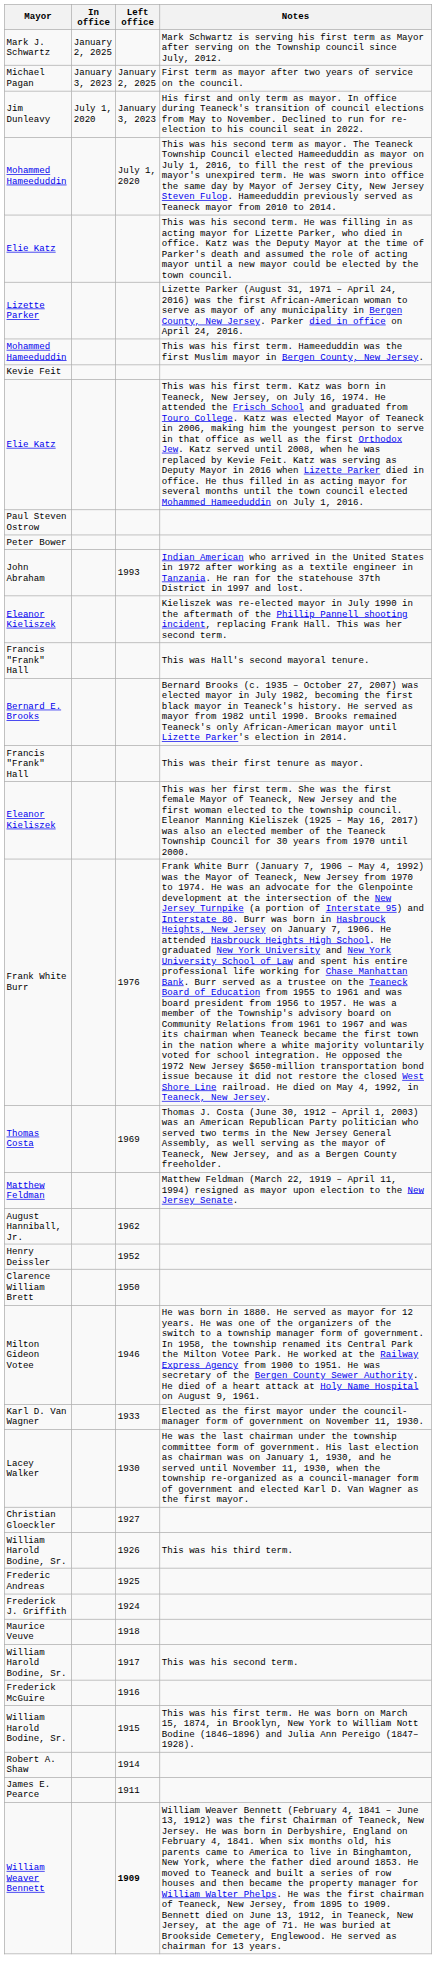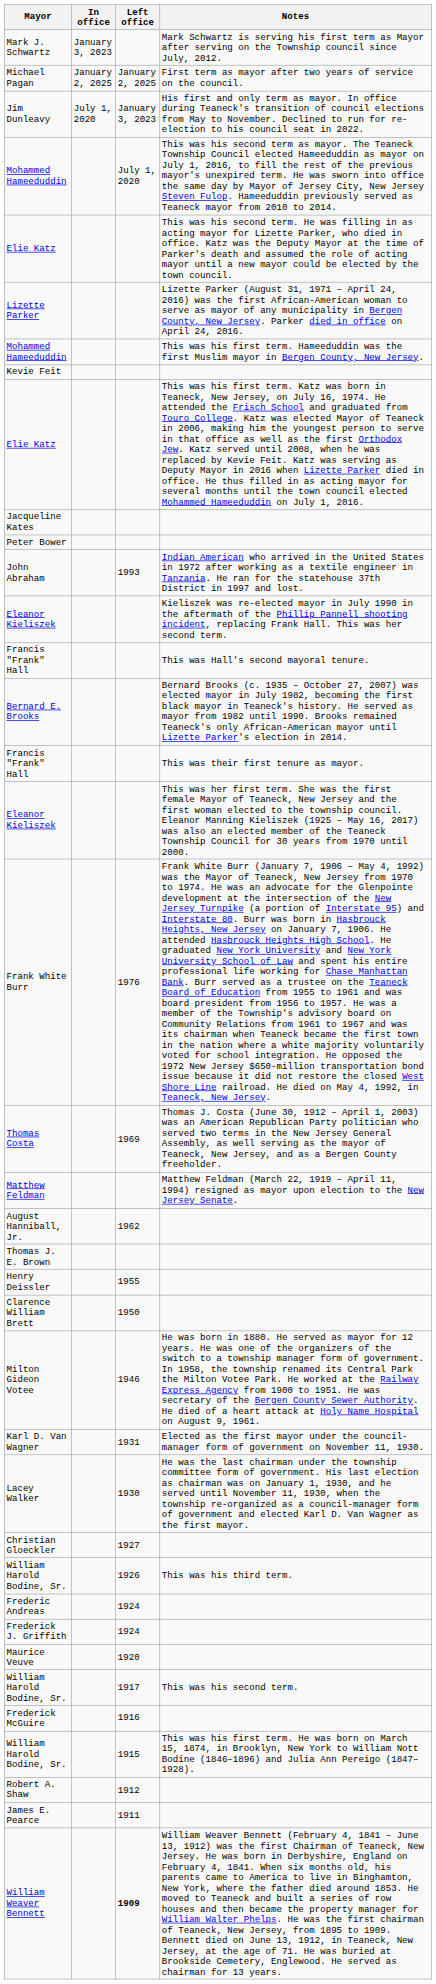 <table class="wikitable sortable">
 <tr>
 <th>Mayor</th>
 <th>In office</th>
 <th>Left office</th>
 <th>Notes</th>
 </tr>
 <tr>
 <td>Mark J. Schwartz</td>
-<td>January 2, 2025</td>
+<td>January 3, 2023</td>
 <td></td>
 <td>Mark Schwartz is serving his first term as Mayor after serving on the Township council since July, 2012.</td>
 </tr>
 <tr>
 <td>Michael Pagan</td>
-<td>January 3, 2023</td>
+<td>January 2, 2025</td>
 <td>January 2, 2025</td>
 <td>First term as mayor after two years of service on the council.</td>
 </tr>
 <tr>
 <td>Jim Dunleavy</td>
 <td>July 1, 2020</td>
 <td>January 3, 2023</td>
 <td>His first and only term as mayor. In office during Teaneck's transition of council elections from May to November. Declined to run for re-election to his council seat in 2022.</td>
 </tr>
 <tr>
 <td><a href='#'>Mohammed Hameeduddin</a></td>
 <td></td>
 <td>July 1, 2020</td>
 <td>This was his second term as mayor. The Teaneck Township Council elected Hameeduddin as mayor on July 1, 2016, to fill the rest of the previous mayor's unexpired term. He was sworn into office the same day by Mayor of Jersey City, New Jersey  <a href='#'>Steven Fulop</a>. Hameeduddin previously served as Teaneck mayor from 2010 to 2014.</td>
 </tr>
 <tr>
 <td><a href='#'>Elie Katz</a></td>
 <td></td>
 <td></td>
 <td>This was his second term. He was filling in as acting mayor for Lizette Parker, who died in office.  Katz was the Deputy Mayor at the time of Parker's death and assumed the role of acting mayor until a new mayor could be elected by the town council.</td>
 </tr>
 <tr>
 <td><a href='#'>Lizette Parker</a></td>
 <td></td>
 <td></td>
 <td>Lizette Parker (August 31, 1971 – April 24, 2016) was the first African-American woman to serve as mayor of any municipality in <a href='#'>Bergen County, New Jersey</a>. Parker <a href='#'>died in office</a> on April 24, 2016.</td>
 </tr>
 <tr>
 <td><a href='#'>Mohammed Hameeduddin</a></td>
 <td></td>
 <td></td>
 <td>This was his first term. Hameeduddin was the first Muslim mayor in <a href='#'>Bergen County, New Jersey</a>.</td>
 </tr>
 <tr>
 <td>Kevie Feit</td>
 <td></td>
 <td></td>
 <td></td>
 </tr>
 <tr>
 <td><a href='#'>Elie Katz</a></td>
 <td></td>
 <td></td>
 <td>This was his first term. Katz was born in Teaneck, New Jersey, on July 16, 1974. He attended the <a href='#'>Frisch School</a> and  graduated from <a href='#'>Touro College</a>. Katz was elected Mayor of Teaneck in 2006, making him the youngest person to serve in that office as well as the first <a href='#'>Orthodox Jew</a>. Katz served until 2008, when he was replaced by Kevie Feit. Katz was serving as Deputy Mayor in 2016 when <a href='#'>Lizette Parker</a> died in office. He thus filled in as acting mayor for several months until the town council elected <a href='#'>Mohammed Hameeduddin</a> on July 1, 2016.</td>
 </tr>
 <tr>
-<td>Paul Steven Ostrow</td>
+<td>Jacqueline Kates</td>
 <td></td>
 <td></td>
 <td></td>
 </tr>
 <tr>
 <td>Peter Bower</td>
 <td></td>
 <td></td>
 <td></td>
 </tr>
 <tr>
 <td>John Abraham</td>
 <td></td>
 <td>1993</td>
 <td><a href='#'>Indian American</a> who arrived in the United States in 1972 after working as a textile engineer in <a href='#'>Tanzania</a>.  He ran for the statehouse 37th District in 1997 and lost.</td>
 </tr>
 <tr>
 <td><a href='#'>Eleanor Kieliszek</a></td>
 <td></td>
 <td></td>
 <td>Kieliszek was re-elected mayor in July 1990 in the aftermath of the <a href='#'>Phillip Pannell shooting incident</a>, replacing Frank Hall. This was her second term.</td>
 </tr>
 <tr>
 <td>Francis "Frank" Hall</td>
 <td></td>
 <td></td>
 <td>This was Hall's second mayoral tenure.</td>
 </tr>
 <tr>
 <td><a href='#'>Bernard E. Brooks</a></td>
 <td></td>
 <td></td>
 <td>Bernard Brooks (c. 1935 – October 27, 2007) was elected mayor in July 1982, becoming the first black mayor in Teaneck's history. He served as mayor from 1982 until 1990. Brooks remained Teaneck's only African-American mayor until <a href='#'>Lizette Parker</a>'s election in 2014.</td>
 </tr>
 <tr>
 <td>Francis "Frank" Hall</td>
 <td></td>
 <td></td>
 <td>This was their first tenure as mayor.</td>
 </tr>
 <tr>
 <td><a href='#'>Eleanor Kieliszek</a></td>
 <td></td>
 <td></td>
 <td>This was her first term. She was the first female Mayor of Teaneck, New Jersey and the first woman elected to the township council. Eleanor Manning Kieliszek  (1925 – May 16, 2017) was also an elected member of the Teaneck Township Council for 30 years from 1970 until 2000.</td>
 </tr>
 <tr>
 <td>Frank White Burr</td>
 <td></td>
 <td>1976</td>
 <td>Frank White Burr (January 7, 1906 – May 4, 1992) was the Mayor of Teaneck, New Jersey from 1970 to 1974. He was an advocate for the Glenpointe development at the intersection of the <a href='#'>New Jersey Turnpike</a> (a portion of <a href='#'>Interstate 95</a>) and <a href='#'>Interstate 80</a>. Burr was born in <a href='#'>Hasbrouck Heights, New Jersey</a> on January 7, 1906. He attended <a href='#'>Hasbrouck Heights High School</a>. He graduated <a href='#'>New York University</a> and <a href='#'>New York University School of Law</a> and spent his entire professional life working for <a href='#'>Chase Manhattan Bank</a>. Burr served as a trustee on the <a href='#'>Teaneck Board of Education</a> from 1955 to 1961 and was board president from 1956 to 1957. He was a member of the Township's advisory board on Community Relations from 1961 to 1967 and was its chairman when Teaneck became the first town in the nation where a white majority voluntarily voted for school integration. He opposed the 1972 New Jersey $650‐million transportation bond issue because it did not restore the closed <a href='#'>West Shore Line</a> railroad. He died on May 4, 1992, in <a href='#'>Teaneck, New Jersey</a>.</td>
 </tr>
 <tr>
 <td><a href='#'>Thomas Costa</a></td>
 <td></td>
 <td>1969</td>
 <td>Thomas J. Costa (June 30, 1912 – April 1, 2003) was an American Republican Party politician who served two terms in the New Jersey General Assembly, as well serving as the mayor of Teaneck, New Jersey, and as a Bergen County freeholder.</td>
 </tr>
 <tr>
 <td><a href='#'>Matthew Feldman</a></td>
 <td></td>
 <td></td>
 <td>Matthew Feldman (March 22, 1919 – April 11, 1994) resigned as mayor upon election to the <a href='#'>New Jersey Senate</a>.</td>
 </tr>
 <tr>
 <td>August Hanniball, Jr.</td>
 <td></td>
 <td>1962</td>
 <td></td>
 </tr>
 <tr>
+<td>Thomas J. E. Brown</td>
+<td></td>
+<td></td>
+<td></td>
+</tr>
+<tr>
 <td>Henry Deissler</td>
 <td></td>
-<td>1952</td>
+<td>1955</td>
 <td></td>
 </tr>
 <tr>
 <td>Clarence William Brett</td>
 <td></td>
 <td>1950</td>
 <td></td>
 </tr>
 <tr>
 <td>Milton Gideon Votee</td>
 <td></td>
 <td>1946</td>
 <td>He was born in 1880. He served as mayor for 12 years. He was one of the organizers of the switch to a township manager form of government. In 1958, the township renamed its Central Park the Milton Votee Park. He worked at the <a href='#'>Railway Express Agency</a> from 1900 to 1951. He was secretary of the <a href='#'>Bergen County Sewer Authority</a>. He died of a heart attack at <a href='#'>Holy Name Hospital</a> on August 9, 1961.</td>
 </tr>
 <tr>
 <td>Karl D. Van Wagner</td>
 <td></td>
-<td>1933</td>
+<td>1931</td>
 <td>Elected as the first mayor under the council-manager form of government on November 11, 1930.</td>
 </tr>
 <tr>
 <td>Lacey Walker</td>
 <td></td>
 <td>1930</td>
 <td>He was the last chairman under the township committee form of government.  His last election as chairman was on January 1, 1930, and he served until November 11, 1930, when the township re-organized as a council-manager form of government and elected Karl D. Van Wagner as the first mayor.</td>
 </tr>
 <tr>
 <td>Christian Gloeckler</td>
 <td></td>
 <td>1927</td>
 <td></td>
 </tr>
 <tr>
 <td>William Harold Bodine, Sr.</td>
 <td></td>
 <td>1926</td>
 <td>This was his third term.</td>
 </tr>
 <tr>
 <td>Frederic Andreas</td>
 <td></td>
-<td>1925</td>
+<td>1924</td>
 <td></td>
 </tr>
 <tr>
 <td>Frederick J. Griffith</td>
 <td></td>
 <td>1924</td>
 <td></td>
 </tr>
 <tr>
 <td>Maurice Veuve</td>
 <td></td>
-<td>1918</td>
+<td>1920</td>
 <td></td>
 </tr>
 <tr>
 <td>William Harold Bodine, Sr.</td>
 <td></td>
 <td>1917</td>
 <td>This was his second term.</td>
 </tr>
 <tr>
 <td>Frederick McGuire</td>
 <td></td>
 <td>1916</td>
 <td></td>
 </tr>
 <tr>
 <td>William Harold Bodine, Sr.</td>
 <td></td>
 <td>1915</td>
 <td>This was his first term. He was born on March 15, 1874, in Brooklyn, New York to William Nott Bodine (1846–1896) and Julia Ann Pereigo (1847–1928).</td>
 </tr>
 <tr>
 <td>Robert A. Shaw</td>
 <td></td>
-<td>1914</td>
+<td>1912</td>
 <td></td>
 </tr>
 <tr>
 <td>James E. Pearce</td>
 <td></td>
 <td>1911</td>
 <td></td>
 </tr>
 <tr>
 <td><a href='#'>William Weaver Bennett</a></td>
 <td></td>
 <td><strong>1909</strong></td>
 <td>William Weaver Bennett (February 4, 1841 – June 13, 1912) was the first Chairman of Teaneck, New Jersey. He was born in Derbyshire, England on February 4, 1841.  When six months old, his parents came to America to live in Binghamton, New York, where the father died around 1853. He moved to Teaneck and built a series of row houses and then became the property manager for <a href='#'>William Walter Phelps</a>. He was the first chairman of Teaneck, New Jersey, from 1895 to 1909. Bennett died on June 13, 1912, in Teaneck, New Jersey, at the age of 71. He was buried at Brookside Cemetery, Englewood. He served as chairman for 13 years.</td>
 </tr>
 </table>
